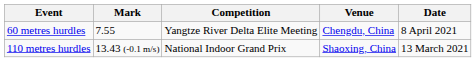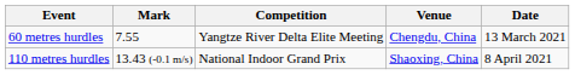 <table class=wikitable>
 <tr>
 <th>Event</th>
 <th>Mark</th>
 <th>Competition</th>
 <th>Venue</th>
 <th>Date</th>
 </tr>
 <tr>
 <td><a href='#'>60 metres hurdles</a></td>
 <td>7.55</td>
 <td>Yangtze River Delta Elite Meeting</td>
 <td><a href='#'>Chengdu, China</a></td>
-<td>8 April 2021</td>
+<td>13 March 2021</td>
 </tr>
 <tr>
 <td><a href='#'>110 metres hurdles</a></td>
 <td>13.43 <small>(-0.1 m/s)</small></td>
 <td>National Indoor Grand Prix</td>
 <td><a href='#'>Shaoxing, China</a></td>
-<td>13 March 2021</td>
+<td>8 April 2021</td>
 </tr>
 </table>
